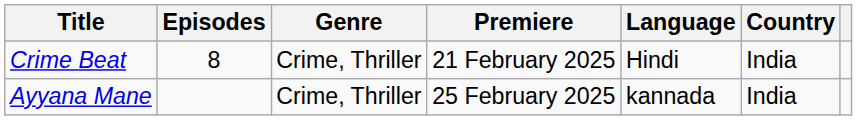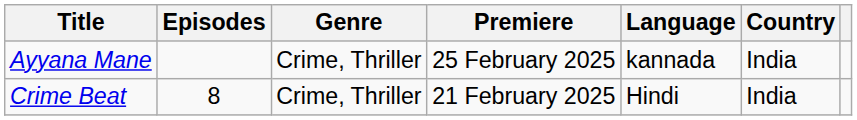 <table class="wikitable sortable">
 <tr>
 <th>Title</th>
 <th>Episodes</th>
 <th>Genre</th>
 <th>Premiere</th>
 <th>Language</th>
 <th>Country</th>
 <th></th>
 </tr>
 <tr>
+<td><em><a href='#'>Ayyana Mane</a></em></td>
+<td></td>
+<td>Crime, Thriller</td>
+<td>25 February 2025</td>
+<td>kannada</td>
+<td>India</td>
+<td></td>
+</tr>
+<tr>
 <td><a href='#'><em>Crime Beat</em></a></td>
 <td style="text-align: center;">8</td>
 <td>Crime, Thriller</td>
 <td style="text-align: center;">21 February 2025</td>
 <td>Hindi</td>
 <td>India</td>
 <td></td>
 </tr>
-<tr>
-<td><em><a href='#'>Ayyana Mane</a></em></td>
-<td></td>
-<td>Crime, Thriller</td>
-<td>25 February 2025</td>
-<td>kannada</td>
-<td>India</td>
-<td></td>
-</tr>
 </table>
